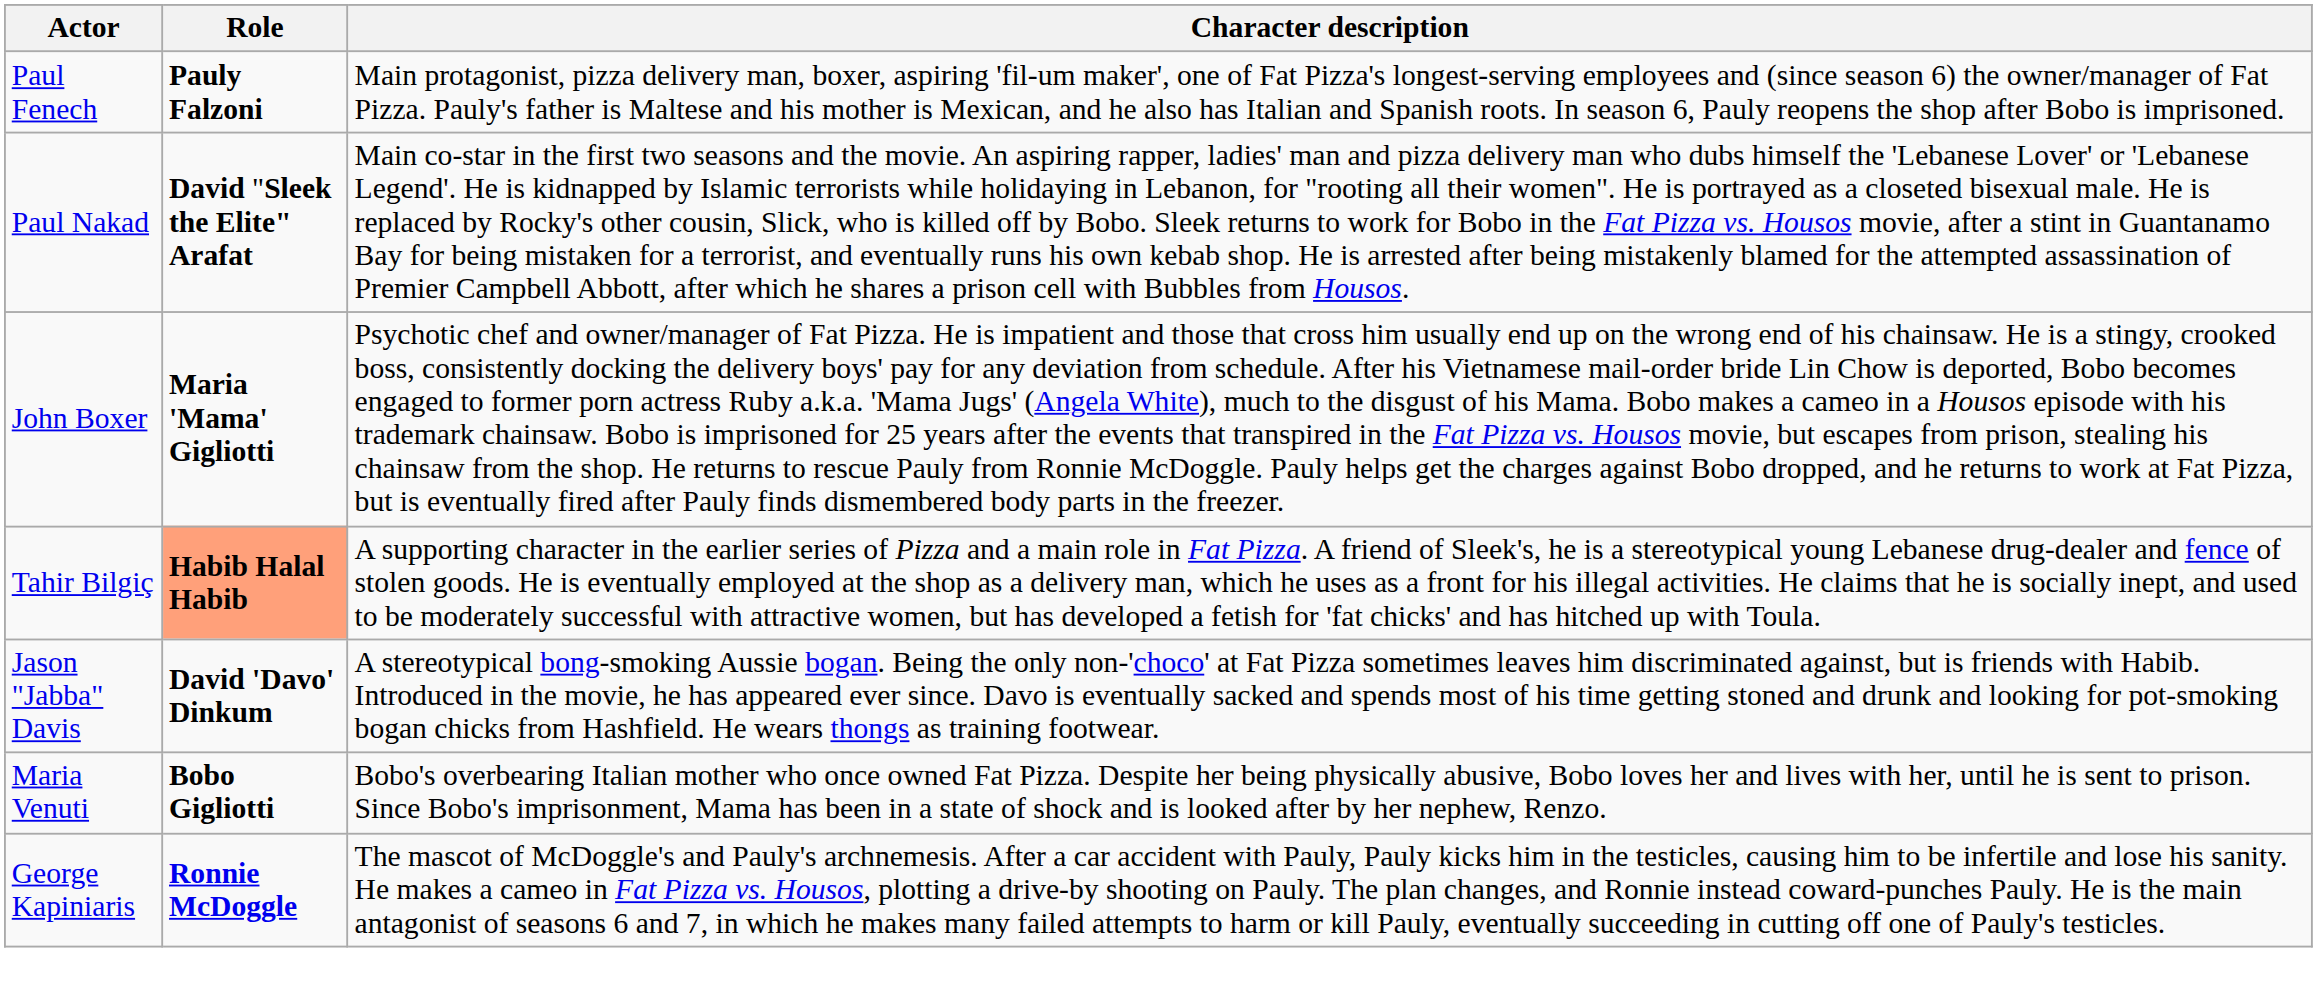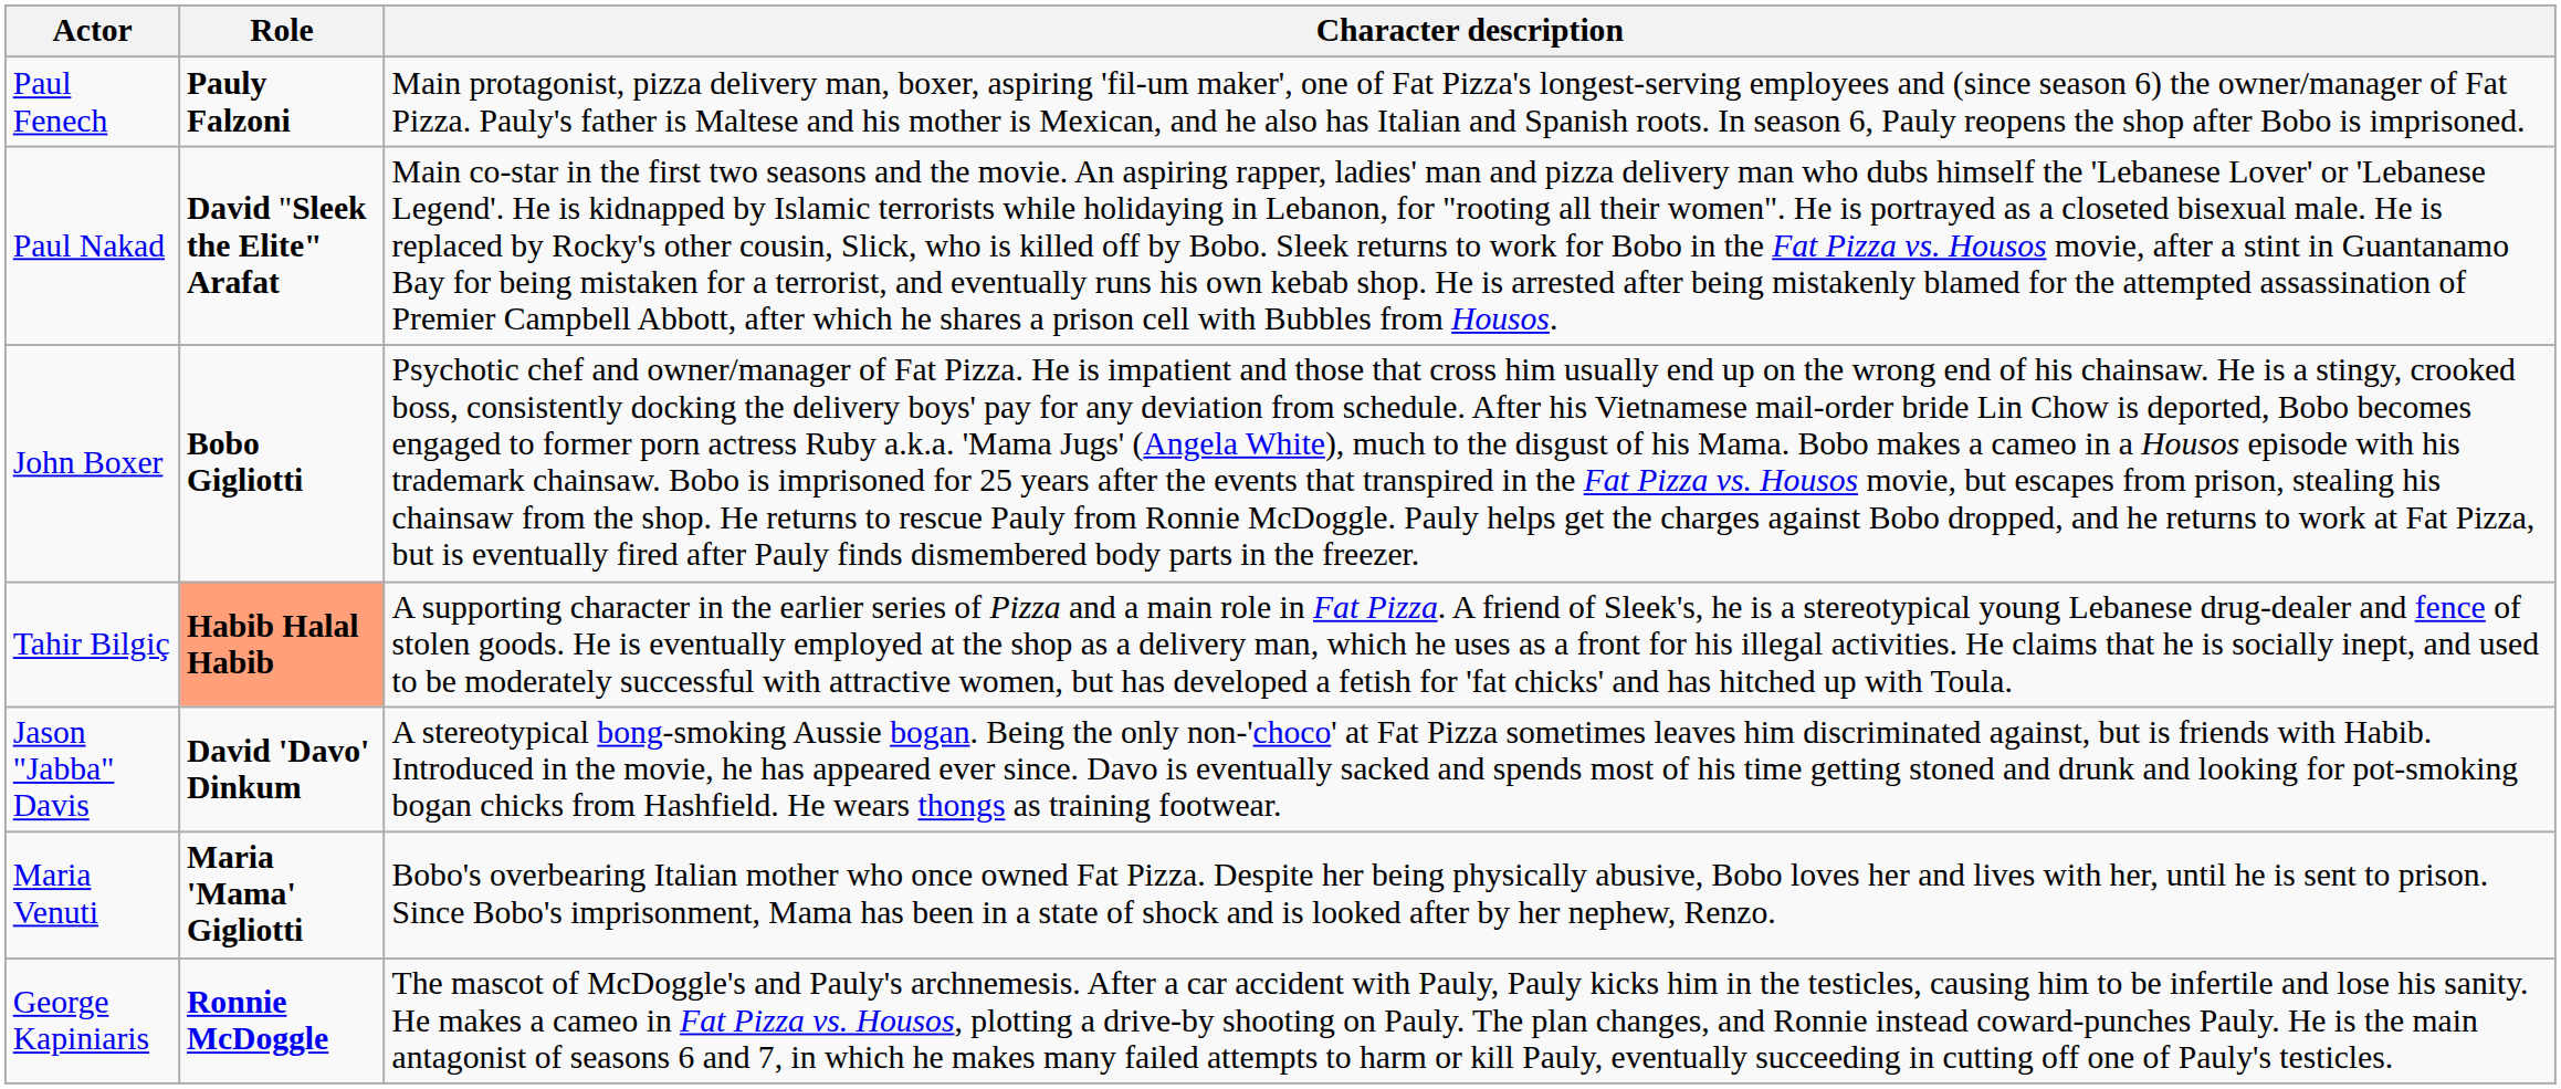 <table class="wikitable">
 <tr>
 <th>Actor</th>
 <th>Role</th>
 <th>Character description</th>
 </tr>
 <tr>
 <td><a href='#'>Paul Fenech</a></td>
 <td><strong>Pauly Falzoni</strong></td>
 <td>Main protagonist, pizza delivery man, boxer, aspiring 'fil-um maker', one of Fat Pizza's longest-serving employees and (since season 6) the owner/manager of Fat Pizza. Pauly's father is Maltese and his mother is Mexican, and he also has Italian and Spanish roots. In season 6, Pauly reopens the shop after Bobo is imprisoned.</td>
 </tr>
 <tr>
 <td><a href='#'>Paul Nakad</a></td>
 <td><strong>David</strong> "<strong>Sleek the Elite" Arafat</strong></td>
 <td>Main co-star in the first two seasons and the movie. An aspiring rapper, ladies' man and pizza delivery man who dubs himself the 'Lebanese Lover' or 'Lebanese Legend'. He is kidnapped by Islamic terrorists while holidaying in Lebanon, for "rooting all their women". He is portrayed as a closeted bisexual male. He is replaced by Rocky's other cousin, Slick, who is killed off by Bobo. Sleek returns to work for Bobo in the <em><a href='#'>Fat Pizza vs. Housos</a></em> movie, after a stint in Guantanamo Bay for being mistaken for a terrorist, and eventually runs his own kebab shop. He is arrested after being mistakenly blamed for the attempted assassination of Premier Campbell Abbott, after which he shares a prison cell with Bubbles from <em><a href='#'>Housos</a></em>.</td>
 </tr>
 <tr>
 <td><a href='#'>John Boxer</a></td>
-<td><strong>Maria 'Mama' Gigliotti</strong></td>
+<td><strong>Bobo Gigliotti</strong></td>
 <td>Psychotic chef and owner/manager of Fat Pizza. He is impatient and those that cross him usually end up on the wrong end of his chainsaw. He is a stingy, crooked boss, consistently docking the delivery boys' pay for any deviation from schedule. After his Vietnamese mail-order bride Lin Chow is deported, Bobo becomes engaged to former porn actress Ruby a.k.a. 'Mama Jugs' (<a href='#'>Angela White</a>), much to the disgust of his Mama. Bobo makes a cameo in a <em>Housos</em> episode with his trademark chainsaw. Bobo is imprisoned for 25 years after the events that transpired in the <em><a href='#'>Fat Pizza vs. Housos</a></em> movie, but escapes from prison, stealing his chainsaw from the shop. He returns to rescue Pauly from Ronnie McDoggle. Pauly helps get the charges against Bobo dropped, and he returns to work at Fat Pizza, but is eventually fired after Pauly finds dismembered body parts in the freezer.</td>
 </tr>
 <tr>
 <td><a href='#'>Tahir Bilgiç</a></td>
 <td style="background: lightsalmon;"><strong>Habib Halal</strong> <strong>Habib</strong></td>
 <td>A supporting character in the earlier series of <em>Pizza</em> and a main role in <em><a href='#'>Fat Pizza</a></em>. A friend of Sleek's, he is a stereotypical young Lebanese drug-dealer and <a href='#'>fence</a> of stolen goods. He is eventually employed at the shop as a delivery man, which he uses as a front for his illegal activities. He claims that he is socially inept, and used to be moderately successful with attractive women, but has developed a fetish for 'fat chicks' and has hitched up with Toula.</td>
 </tr>
 <tr>
 <td><a href='#'>Jason "Jabba" Davis</a></td>
 <td><strong>David 'Davo' Dinkum</strong></td>
 <td>A stereotypical <a href='#'>bong</a>-smoking Aussie <a href='#'>bogan</a>. Being the only non-'<a href='#'>choco</a>' at Fat Pizza sometimes leaves him discriminated against, but is friends with Habib. Introduced in the movie, he has appeared ever since. Davo is eventually sacked and spends most of his time getting stoned and drunk and looking for pot-smoking bogan chicks from Hashfield. He wears <a href='#'>thongs</a> as training footwear.</td>
 </tr>
 <tr>
 <td><a href='#'>Maria Venuti</a></td>
-<td><strong>Bobo Gigliotti</strong></td>
+<td><strong>Maria 'Mama' Gigliotti</strong></td>
 <td>Bobo's overbearing Italian mother who once owned Fat Pizza. Despite her being physically abusive, Bobo loves her and lives with her, until he is sent to prison. Since Bobo's imprisonment, Mama has been in a state of shock and is looked after by her nephew, Renzo.</td>
 </tr>
 <tr>
 <td><a href='#'>George Kapiniaris</a></td>
 <td><strong><a href='#'>Ronnie McDoggle</a></strong></td>
 <td>The mascot of McDoggle's and Pauly's archnemesis. After a car accident with Pauly, Pauly kicks him in the testicles, causing him to be infertile and lose his sanity. He makes a cameo in <em><a href='#'>Fat Pizza vs. Housos</a></em>, plotting a drive-by shooting on Pauly. The plan changes, and Ronnie instead coward-punches Pauly. He is the main antagonist of seasons 6 and 7, in which he makes many failed attempts to harm or kill Pauly, eventually succeeding in cutting off one of Pauly's testicles.</td>
 </tr>
 </table>
